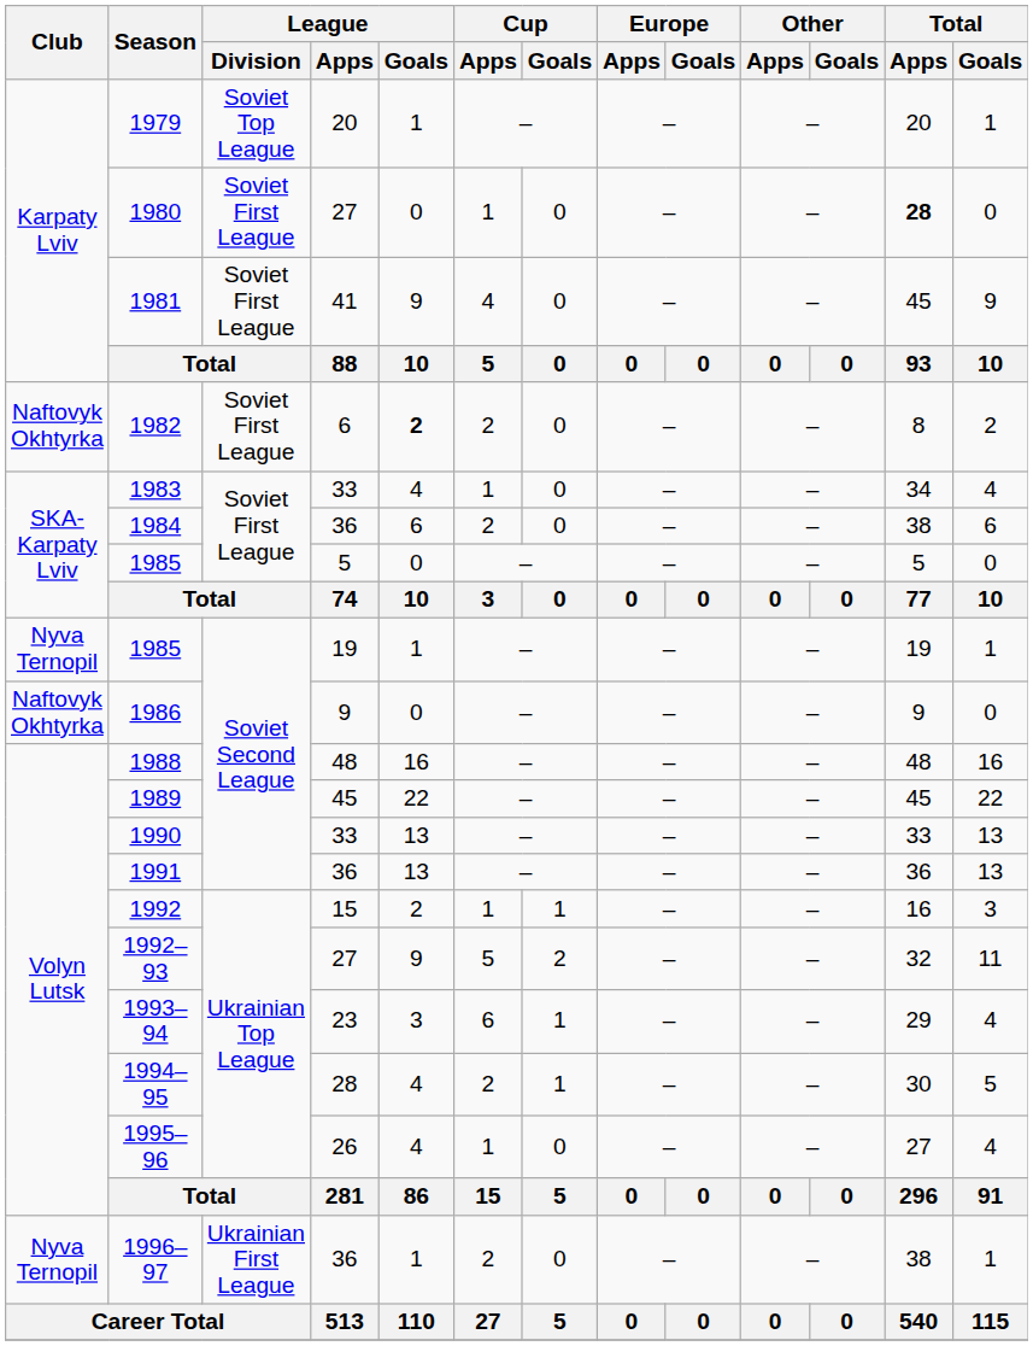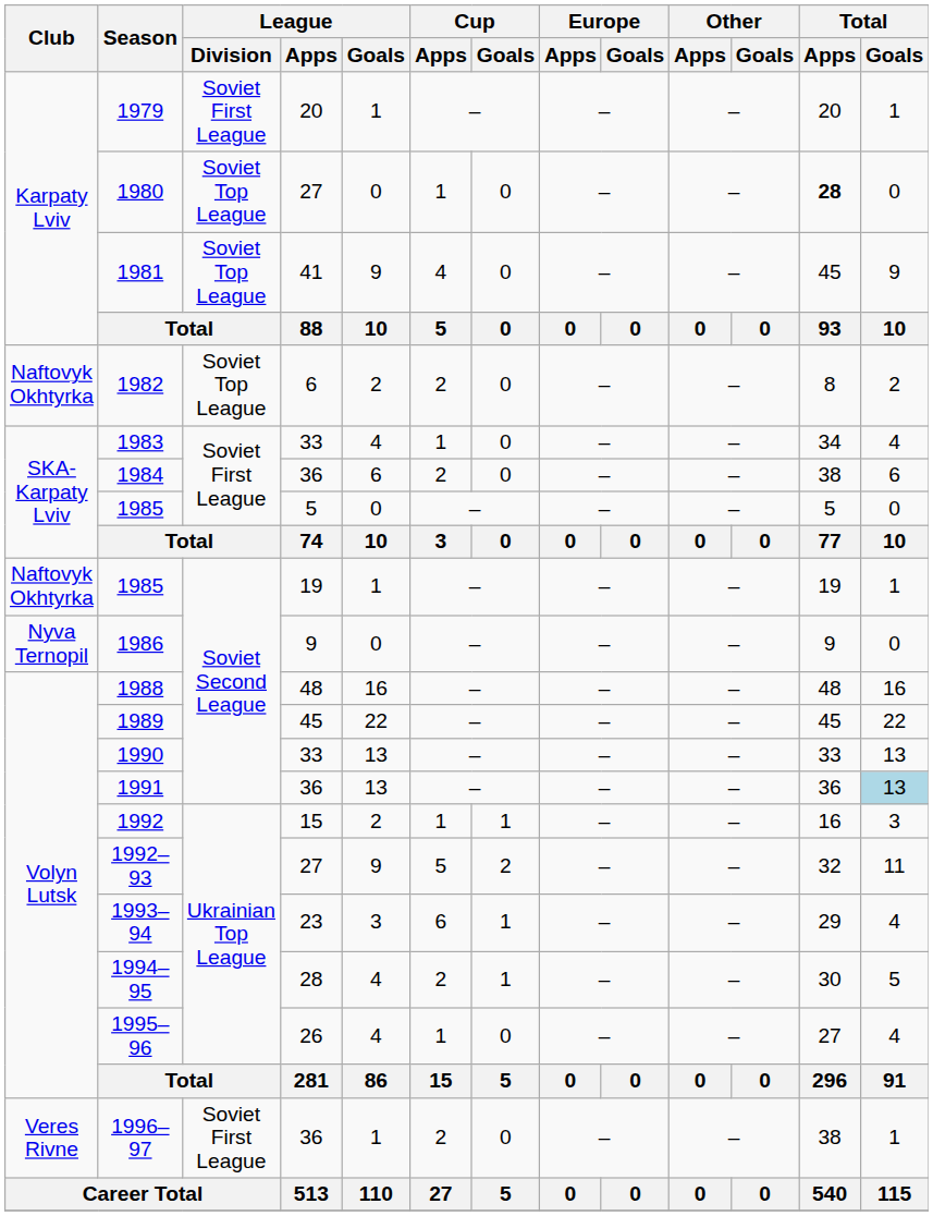 <table class="wikitable" style="text-align:center">
 <tr>
 <th rowspan="2">Club</th>
 <th rowspan="2">Season</th>
 <th colspan="3">League</th>
 <th colspan="2">Cup</th>
 <th colspan="2">Europe</th>
 <th colspan="2">Other</th>
 <th colspan="2">Total</th>
 </tr>
 <tr>
 <th>Division</th>
 <th>Apps</th>
 <th>Goals</th>
 <th>Apps</th>
 <th>Goals</th>
 <th>Apps</th>
 <th>Goals</th>
 <th>Apps</th>
 <th>Goals</th>
 <th>Apps</th>
 <th>Goals</th>
 </tr>
 <tr>
 <td rowspan="4"><a href='#'>Karpaty Lviv</a></td>
 <td><a href='#'>1979</a></td>
-<td><a href='#'>Soviet Top League</a></td>
+<td><a href='#'>Soviet First League</a></td>
 <td>20</td>
 <td>1</td>
 <td colspan="2">–</td>
 <td colspan="2">–</td>
 <td colspan="2">–</td>
 <td>20</td>
 <td>1</td>
 </tr>
 <tr>
 <td><a href='#'>1980</a></td>
-<td><a href='#'>Soviet First League</a></td>
+<td><a href='#'>Soviet Top League</a></td>
 <td>27</td>
 <td>0</td>
 <td>1</td>
 <td>0</td>
 <td colspan="2">–</td>
 <td colspan="2">–</td>
 <td><strong>28</strong></td>
 <td>0</td>
 </tr>
 <tr>
 <td><a href='#'>1981</a></td>
-<td>Soviet First League</td>
+<td><a href='#'>Soviet Top League</a></td>
 <td>41</td>
 <td>9</td>
 <td>4</td>
 <td>0</td>
 <td colspan="2">–</td>
 <td colspan="2">–</td>
 <td>45</td>
 <td>9</td>
 </tr>
 <tr>
 <th colspan="2">Total</th>
 <th>88</th>
 <th>10</th>
 <th>5</th>
 <th>0</th>
 <th>0</th>
 <th>0</th>
 <th>0</th>
 <th>0</th>
 <th>93</th>
 <th>10</th>
 </tr>
 <tr>
 <td><a href='#'>Naftovyk Okhtyrka</a></td>
 <td><a href='#'>1982</a></td>
-<td>Soviet First League</td>
+<td>Soviet Top League</td>
 <td>6</td>
-<td><strong>2</strong></td>
+<td>2</td>
 <td>2</td>
 <td>0</td>
 <td colspan="2">–</td>
 <td colspan="2">–</td>
 <td>8</td>
 <td>2</td>
 </tr>
 <tr>
 <td rowspan="4"><a href='#'>SKA-Karpaty Lviv</a></td>
 <td><a href='#'>1983</a></td>
 <td rowspan="3">Soviet First League</td>
 <td>33</td>
 <td>4</td>
 <td>1</td>
 <td>0</td>
 <td colspan="2">–</td>
 <td colspan="2">–</td>
 <td>34</td>
 <td>4</td>
 </tr>
 <tr>
 <td><a href='#'>1984</a></td>
 <td>36</td>
 <td>6</td>
 <td>2</td>
 <td>0</td>
 <td colspan="2">–</td>
 <td colspan="2">–</td>
 <td>38</td>
 <td>6</td>
 </tr>
 <tr>
 <td><a href='#'>1985</a></td>
 <td>5</td>
 <td>0</td>
 <td colspan="2">–</td>
 <td colspan="2">–</td>
 <td colspan="2">–</td>
 <td>5</td>
 <td>0</td>
 </tr>
 <tr>
 <th colspan="2">Total</th>
 <th>74</th>
 <th>10</th>
 <th>3</th>
 <th>0</th>
 <th>0</th>
 <th>0</th>
 <th>0</th>
 <th>0</th>
 <th>77</th>
 <th>10</th>
 </tr>
 <tr>
-<td><a href='#'>Nyva Ternopil</a></td>
+<td><a href='#'>Naftovyk Okhtyrka</a></td>
 <td><a href='#'>1985</a></td>
 <td rowspan=6><a href='#'>Soviet Second League</a></td>
 <td>19</td>
 <td>1</td>
 <td colspan="2">–</td>
 <td colspan="2">–</td>
 <td colspan="2">–</td>
 <td>19</td>
 <td>1</td>
 </tr>
 <tr>
-<td><a href='#'>Naftovyk Okhtyrka</a></td>
+<td><a href='#'>Nyva Ternopil</a></td>
 <td><a href='#'>1986</a></td>
 <td>9</td>
 <td>0</td>
 <td colspan="2">–</td>
 <td colspan="2">–</td>
 <td colspan="2">–</td>
 <td>9</td>
 <td>0</td>
 </tr>
 <tr>
 <td rowspan=10><a href='#'>Volyn Lutsk</a></td>
 <td><a href='#'>1988</a></td>
 <td>48</td>
 <td>16</td>
 <td colspan="2">–</td>
 <td colspan="2">–</td>
 <td colspan="2">–</td>
 <td>48</td>
 <td>16</td>
 </tr>
 <tr>
 <td><a href='#'>1989</a></td>
 <td>45</td>
 <td>22</td>
 <td colspan="2">–</td>
 <td colspan="2">–</td>
 <td colspan="2">–</td>
 <td>45</td>
 <td>22</td>
 </tr>
 <tr>
 <td><a href='#'>1990</a></td>
 <td>33</td>
 <td>13</td>
 <td colspan="2">–</td>
 <td colspan="2">–</td>
 <td colspan="2">–</td>
 <td>33</td>
 <td>13</td>
 </tr>
 <tr>
 <td><a href='#'>1991</a></td>
 <td>36</td>
 <td>13</td>
 <td colspan="2">–</td>
 <td colspan="2">–</td>
 <td colspan="2">–</td>
 <td>36</td>
-<td>13</td>
+<td style="background: lightblue;">13</td>
 </tr>
 <tr>
 <td><a href='#'>1992</a></td>
 <td rowspan=5><a href='#'>Ukrainian Top League</a></td>
 <td>15</td>
 <td>2</td>
 <td>1</td>
 <td>1</td>
 <td colspan="2">–</td>
 <td colspan="2">–</td>
 <td>16</td>
 <td>3</td>
 </tr>
 <tr>
 <td><a href='#'>1992–93</a></td>
 <td>27</td>
 <td>9</td>
 <td>5</td>
 <td>2</td>
 <td colspan="2">–</td>
 <td colspan="2">–</td>
 <td>32</td>
 <td>11</td>
 </tr>
 <tr>
 <td><a href='#'>1993–94</a></td>
 <td>23</td>
 <td>3</td>
 <td>6</td>
 <td>1</td>
 <td colspan="2">–</td>
 <td colspan="2">–</td>
 <td>29</td>
 <td>4</td>
 </tr>
 <tr>
 <td><a href='#'>1994–95</a></td>
 <td>28</td>
 <td>4</td>
 <td>2</td>
 <td>1</td>
 <td colspan="2">–</td>
 <td colspan="2">–</td>
 <td>30</td>
 <td>5</td>
 </tr>
 <tr>
 <td><a href='#'>1995–96</a></td>
 <td>26</td>
 <td>4</td>
 <td>1</td>
 <td>0</td>
 <td colspan="2">–</td>
 <td colspan="2">–</td>
 <td>27</td>
 <td>4</td>
 </tr>
 <tr>
 <th colspan="2">Total</th>
 <th>281</th>
 <th>86</th>
 <th>15</th>
 <th>5</th>
 <th>0</th>
 <th>0</th>
 <th>0</th>
 <th>0</th>
 <th>296</th>
 <th>91</th>
 </tr>
 <tr>
-<td><a href='#'>Nyva Ternopil</a></td>
+<td><a href='#'>Veres Rivne</a></td>
 <td><a href='#'>1996–97</a></td>
-<td><a href='#'>Ukrainian First League</a></td>
+<td>Soviet First League</td>
 <td>36</td>
 <td>1</td>
 <td>2</td>
 <td>0</td>
 <td colspan="2">–</td>
 <td colspan="2">–</td>
 <td>38</td>
 <td>1</td>
 </tr>
 <tr>
 <th colspan="3">Career Total</th>
 <th>513</th>
 <th>110</th>
 <th>27</th>
 <th>5</th>
 <th>0</th>
 <th>0</th>
 <th>0</th>
 <th>0</th>
 <th>540</th>
 <th>115</th>
 </tr>
 <tr>
 </tr>
 </table>
